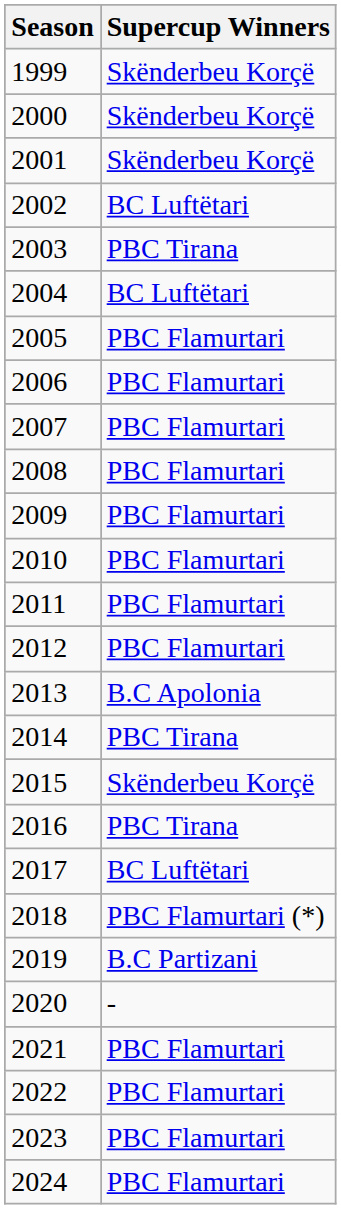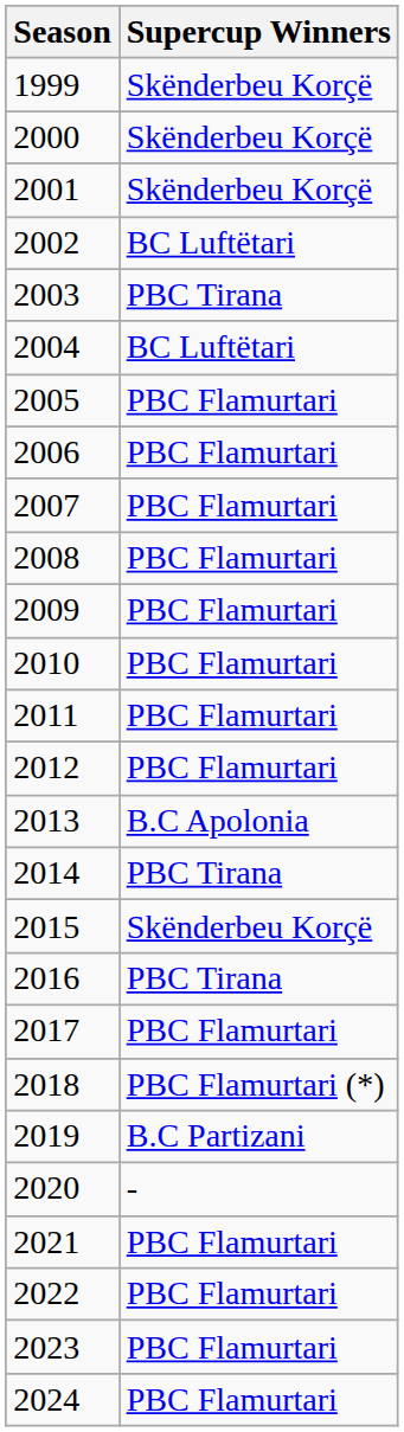 <table class="wikitable" style="border-collapse:collapse; text-align:left">
 <tr style="background:#f0f6fa;">
 <th>Season</th>
 <th>Supercup Winners</th>
 </tr>
 <tr>
 <td>1999</td>
 <td><a href='#'>Skënderbeu Korçë</a></td>
 </tr>
 <tr>
 <td>2000</td>
 <td><a href='#'>Skënderbeu Korçë</a></td>
 </tr>
 <tr>
 <td>2001</td>
 <td><a href='#'>Skënderbeu Korçë</a></td>
 </tr>
 <tr>
 <td>2002</td>
 <td><a href='#'>BC Luftëtari</a></td>
 </tr>
 <tr>
 <td>2003</td>
 <td><a href='#'>PBC Tirana</a></td>
 </tr>
 <tr>
 <td>2004</td>
 <td><a href='#'>BC Luftëtari</a></td>
 </tr>
 <tr>
 <td>2005</td>
 <td><a href='#'>PBC Flamurtari</a></td>
 </tr>
 <tr>
 <td>2006</td>
 <td><a href='#'>PBC Flamurtari</a></td>
 </tr>
 <tr>
 <td>2007</td>
 <td><a href='#'>PBC Flamurtari</a></td>
 </tr>
 <tr>
 <td>2008</td>
 <td><a href='#'>PBC Flamurtari</a></td>
 </tr>
 <tr>
 <td>2009</td>
 <td><a href='#'>PBC Flamurtari</a></td>
 </tr>
 <tr>
 <td>2010</td>
 <td><a href='#'>PBC Flamurtari</a></td>
 </tr>
 <tr>
 <td>2011</td>
 <td><a href='#'>PBC Flamurtari</a></td>
 </tr>
 <tr>
 <td>2012</td>
 <td><a href='#'>PBC Flamurtari</a></td>
 </tr>
 <tr>
 <td>2013</td>
 <td><a href='#'>B.C Apolonia</a></td>
 </tr>
 <tr>
 <td>2014</td>
 <td><a href='#'>PBC Tirana</a></td>
 </tr>
 <tr>
 <td>2015</td>
 <td><a href='#'>Skënderbeu Korçë</a></td>
 </tr>
 <tr>
 <td>2016</td>
 <td><a href='#'>PBC Tirana</a></td>
 </tr>
 <tr>
 <td>2017</td>
-<td><a href='#'>BC Luftëtari</a></td>
+<td><a href='#'>PBC Flamurtari</a></td>
 </tr>
 <tr>
 <td>2018</td>
 <td><a href='#'>PBC Flamurtari</a> (*)</td>
 </tr>
 <tr>
 <td>2019</td>
 <td><a href='#'>B.C Partizani</a></td>
 </tr>
 <tr>
 <td>2020</td>
 <td>-</td>
 </tr>
 <tr>
 <td>2021</td>
 <td><a href='#'>PBC Flamurtari</a></td>
 </tr>
 <tr>
 <td>2022</td>
 <td><a href='#'>PBC Flamurtari</a></td>
 </tr>
 <tr>
 <td>2023</td>
 <td><a href='#'>PBC Flamurtari</a></td>
 </tr>
 <tr>
 <td>2024</td>
 <td><a href='#'>PBC Flamurtari</a></td>
 </tr>
 </table>
